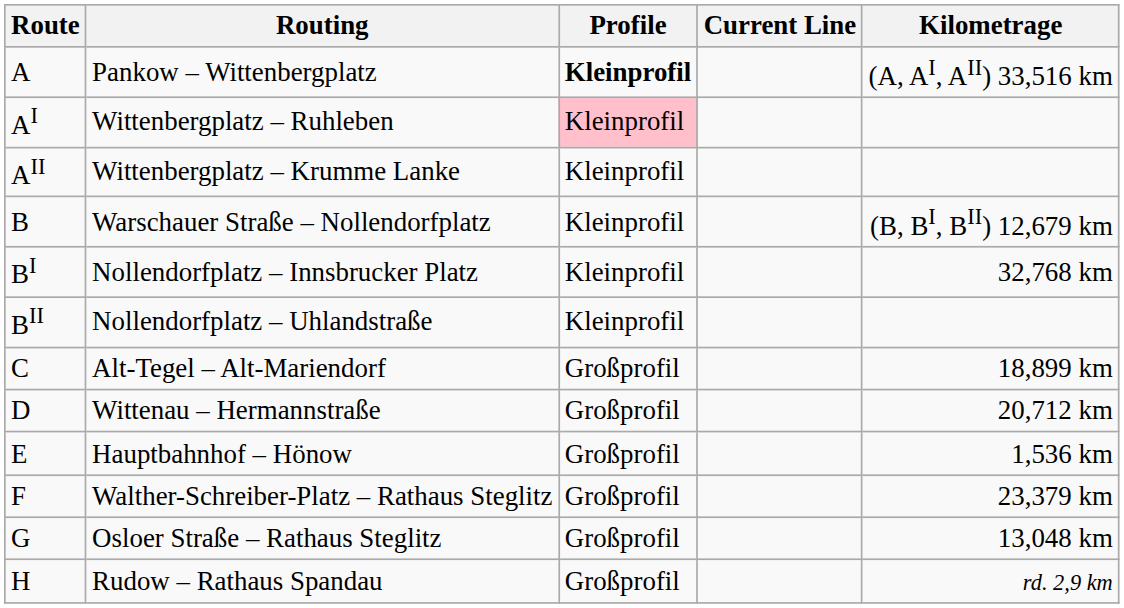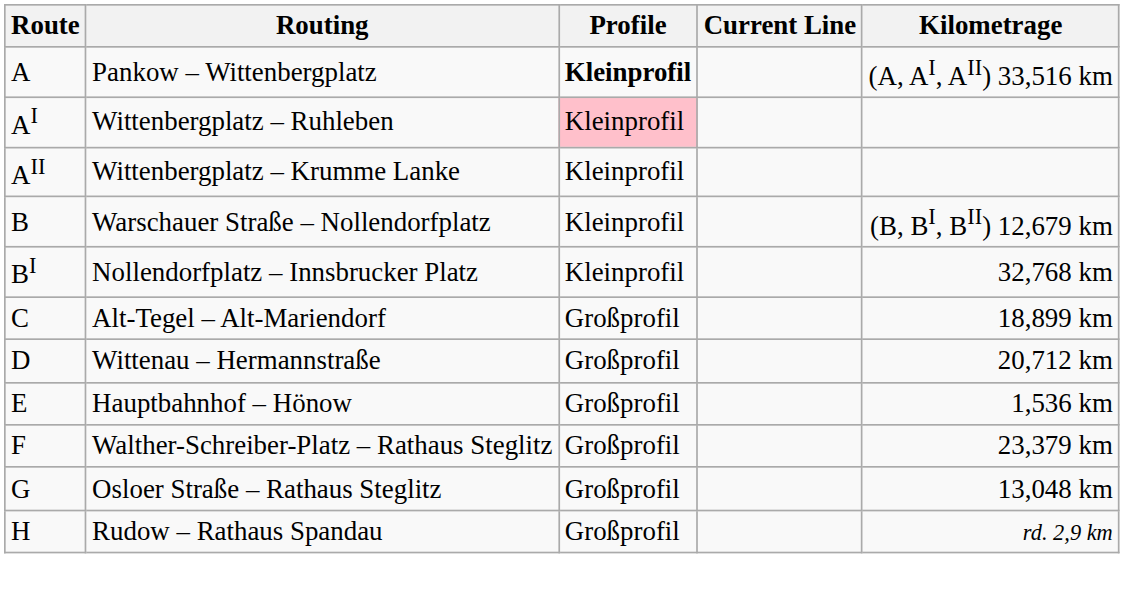 <table class="wikitable">
 <tr class="hintergrundfarbe5">
 <th>Route</th>
 <th>Routing</th>
 <th>Profile</th>
 <th>Current Line</th>
 <th>Kilometrage</th>
 </tr>
 <tr>
 <td>A</td>
 <td>Pankow – Wittenbergplatz</td>
 <td><strong>Kleinprofil</strong></td>
 <td></td>
 <td style="text-align:right">(A, A<sup>I</sup>, A<sup>II</sup>) 33,516 km</td>
 </tr>
 <tr>
 <td>A<sup>I</sup></td>
 <td>Wittenbergplatz – Ruhleben</td>
 <td style="background: pink;">Kleinprofil</td>
 <td></td>
 <td></td>
 </tr>
 <tr>
 <td>A<sup>II</sup></td>
 <td>Wittenbergplatz – Krumme Lanke</td>
 <td>Kleinprofil</td>
 <td></td>
 <td></td>
 </tr>
 <tr>
 <td>B</td>
 <td>Warschauer Straße – Nollendorfplatz</td>
 <td>Kleinprofil</td>
 <td> </td>
 <td style="text-align:right">(B, B<sup>I</sup>, B<sup>II</sup>) 12,679 km</td>
 </tr>
 <tr>
 <td>B<sup>I</sup></td>
 <td>Nollendorfplatz – Innsbrucker Platz</td>
 <td>Kleinprofil</td>
 <td></td>
 <td style="text-align:right">32,768 km</td>
 </tr>
 <tr>
-<td>B<sup>II</sup></td>
-<td>Nollendorfplatz – Uhlandstraße</td>
-<td>Kleinprofil</td>
-<td> </td>
-<td></td>
-</tr>
-<tr>
 <td>C</td>
 <td>Alt-Tegel – Alt-Mariendorf</td>
 <td>Großprofil</td>
 <td></td>
 <td style="text-align:right">18,899 km</td>
 </tr>
 <tr>
 <td>D</td>
 <td>Wittenau – Hermannstraße</td>
 <td>Großprofil</td>
 <td></td>
 <td style="text-align:right">20,712 km</td>
 </tr>
 <tr>
 <td>E</td>
 <td>Hauptbahnhof – Hönow</td>
 <td>Großprofil</td>
 <td></td>
 <td style="text-align:right">1,536 km</td>
 </tr>
 <tr>
 <td>F</td>
 <td>Walther-Schreiber-Platz – Rathaus Steglitz</td>
 <td>Großprofil</td>
 <td></td>
 <td style="text-align:right">23,379 km</td>
 </tr>
 <tr>
 <td>G</td>
 <td>Osloer Straße – Rathaus Steglitz</td>
 <td>Großprofil</td>
 <td></td>
 <td style="text-align:right">13,048 km</td>
 </tr>
 <tr>
 <td>H</td>
 <td>Rudow – Rathaus Spandau</td>
 <td>Großprofil</td>
 <td></td>
 <td style="text-align:right"><small><em>rd. 2,9 km</em></small></td>
 </tr>
 </table>
